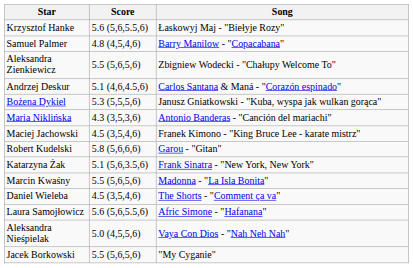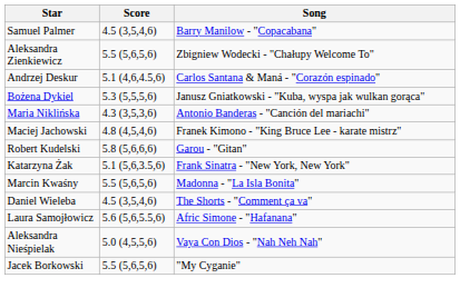 <table class="wikitable">
 <tr>
 <th style="width:130px;">Star</th>
 <th style="width:100px;">Score</th>
 <th style="width:400px;">Song</th>
 </tr>
 <tr>
-<td>Krzysztof Hanke</td>
-<td>5.6 (5,6,5.5,6)</td>
-<td>Łaskowyj Maj - "Biełyje Rozy"</td>
-</tr>
-<tr>
 <td>Samuel Palmer</td>
-<td>4.8 (4,5,4,6)</td>
+<td>4.5 (3,5,4,6)</td>
 <td><a href='#'>Barry Manilow</a> - "<a href='#'>Copacabana</a>"</td>
 </tr>
 <tr>
 <td>Aleksandra Zienkiewicz</td>
 <td>5.5 (5,6,5,6)</td>
 <td>Zbigniew Wodecki - "Chałupy Welcome To"</td>
 </tr>
 <tr>
 <td>Andrzej Deskur</td>
 <td>5.1 (4,6,4.5,6)</td>
 <td><a href='#'>Carlos Santana</a> & Maná - "<a href='#'>Corazón espinado</a>"</td>
 </tr>
 <tr>
 <td><a href='#'>Bożena Dykiel</a></td>
 <td>5.3 (5,5,5,6)</td>
 <td>Janusz Gniatkowski - "Kuba, wyspa jak wulkan gorąca"</td>
 </tr>
 <tr>
 <td><a href='#'>Maria Niklińska</a></td>
 <td>4.3 (3,5,3,6)</td>
 <td><a href='#'>Antonio Banderas</a> - "Canción del mariachi"</td>
 </tr>
 <tr>
 <td>Maciej Jachowski</td>
-<td>4.5 (3,5,4,6)</td>
+<td>4.8 (4,5,4,6)</td>
 <td>Franek Kimono - "King Bruce Lee - karate mistrz"</td>
 </tr>
 <tr>
 <td>Robert Kudelski</td>
 <td>5.8 (5,6,6,6)</td>
 <td><a href='#'>Garou</a> - "Gitan"</td>
 </tr>
 <tr>
 <td>Katarzyna Żak</td>
 <td>5.1 (5,6,3.5,6)</td>
 <td><a href='#'>Frank Sinatra</a> - "New York, New York"</td>
 </tr>
 <tr>
 <td>Marcin Kwaśny</td>
 <td>5.5 (5,6,5,6)</td>
 <td><a href='#'>Madonna</a> - "<a href='#'>La Isla Bonita</a>"</td>
 </tr>
 <tr>
 <td>Daniel Wieleba</td>
 <td>4.5 (3,5,4,6)</td>
 <td><a href='#'>The Shorts</a> - "<a href='#'>Comment ça va</a>"</td>
 </tr>
 <tr>
 <td>Laura Samojłowicz</td>
 <td>5.6 (5,6,5.5,6)</td>
 <td><a href='#'>Afric Simone</a> - "<a href='#'>Hafanana</a>"</td>
 </tr>
 <tr>
 <td>Aleksandra Nieśpielak</td>
 <td>5.0 (4,5,5,6)</td>
 <td><a href='#'>Vaya Con Dios</a> - "<a href='#'>Nah Neh Nah</a>"</td>
 </tr>
 <tr>
 <td>Jacek Borkowski</td>
 <td>5.5 (5,6,5,6)</td>
 <td>"My Cyganie"</td>
 </tr>
 </table>
